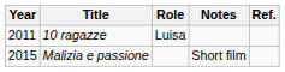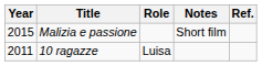 <table class="wikitable">
 <tr>
 <th>Year</th>
 <th>Title</th>
 <th>Role</th>
 <th>Notes</th>
 <th>Ref.</th>
 </tr>
 <tr>
+<td>2015</td>
+<td><em>Malizia e passione</em></td>
+<td></td>
+<td>Short film</td>
+<td></td>
+</tr>
+<tr>
 <td>2011</td>
 <td><em>10 ragazze</em></td>
 <td>Luisa</td>
 <td></td>
 <td></td>
 </tr>
-<tr>
-<td>2015</td>
-<td><em>Malizia e passione</em></td>
-<td></td>
-<td>Short film</td>
-<td></td>
-</tr>
 </table>
